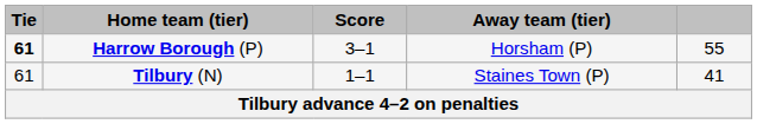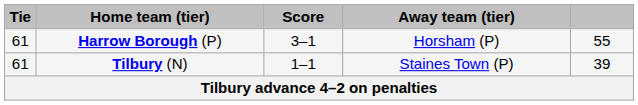 <table class="wikitable" style="width: 600px; background:WhiteSmoke; text-align:center; font-size:90%">
 <tr>
 <td scope="col" style="width:  5.00%; background:silver;"><strong>Tie</strong></td>
 <td scope="col" style="width: 36.25%; background:silver;"><strong>Home team (tier)</strong></td>
 <td scope="col" style="width: 12.50%; background:silver;"><strong>Score</strong></td>
 <td scope="col" style="width: 36.25%; background:silver;"><strong>Away team (tier)</strong></td>
 <td scope="col" style="width: 10.00%; background:silver;"><strong></strong></td>
 </tr>
 <tr>
-<td><strong>61</strong></td>
+<td>61</td>
 <td><strong><a href='#'>Harrow Borough</a></strong> (P)</td>
 <td>3–1</td>
 <td><a href='#'>Horsham</a> (P)</td>
 <td>55</td>
 </tr>
 <tr>
 <td>61</td>
 <td><strong><a href='#'>Tilbury</a></strong> (N)</td>
 <td>1–1 </td>
 <td><a href='#'>Staines Town</a> (P)</td>
-<td>41</td>
+<td>39</td>
 </tr>
 <tr>
 <th colspan="5">Tilbury advance 4–2 on penalties</th>
 </tr>
 </table>
